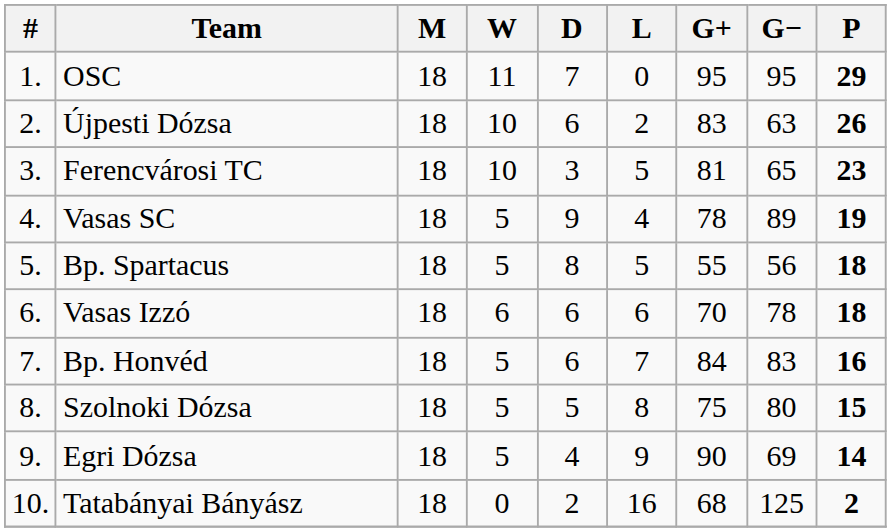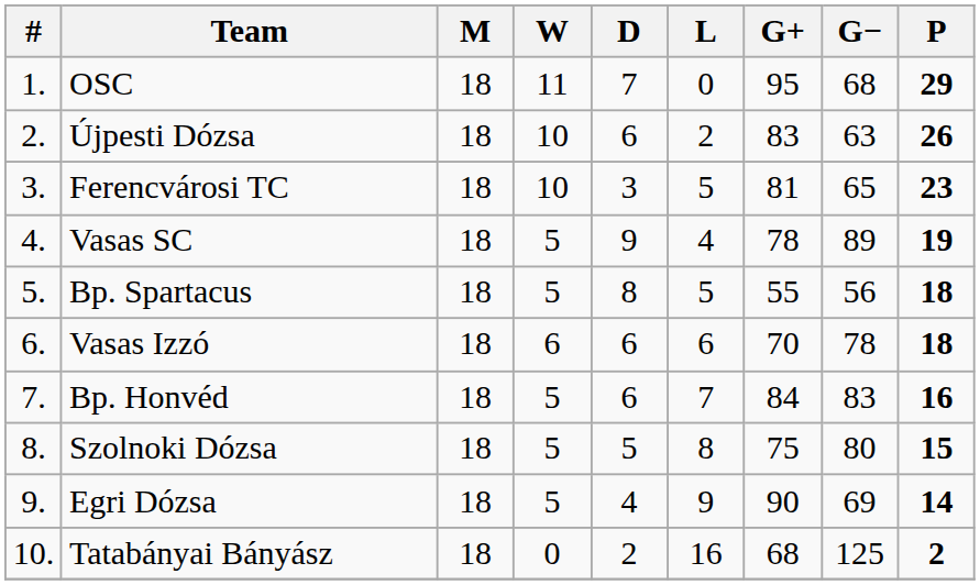 <table class="wikitable" style="text-align: center;">
 <tr>
 <th width="15">#</th>
 <th width="175">Team</th>
 <th width="30">M</th>
 <th width="30">W</th>
 <th width="30">D</th>
 <th width="30">L</th>
 <th width="30">G+</th>
 <th width="30">G−</th>
 <th width="30">P</th>
 </tr>
 <tr>
 <td>1.</td>
 <td align="left">OSC</td>
 <td>18</td>
 <td>11</td>
 <td>7</td>
 <td>0</td>
 <td>95</td>
-<td>95</td>
+<td>68</td>
 <td><strong>29</strong></td>
 </tr>
 <tr>
 <td>2.</td>
 <td align="left">Újpesti Dózsa</td>
 <td>18</td>
 <td>10</td>
 <td>6</td>
 <td>2</td>
 <td>83</td>
 <td>63</td>
 <td><strong>26</strong></td>
 </tr>
 <tr>
 <td>3.</td>
 <td align="left">Ferencvárosi TC</td>
 <td>18</td>
 <td>10</td>
 <td>3</td>
 <td>5</td>
 <td>81</td>
 <td>65</td>
 <td><strong>23</strong></td>
 </tr>
 <tr>
 <td>4.</td>
 <td align="left">Vasas SC</td>
 <td>18</td>
 <td>5</td>
 <td>9</td>
 <td>4</td>
 <td>78</td>
 <td>89</td>
 <td><strong>19</strong></td>
 </tr>
 <tr>
 <td>5.</td>
 <td align="left">Bp. Spartacus</td>
 <td>18</td>
 <td>5</td>
 <td>8</td>
 <td>5</td>
 <td>55</td>
 <td>56</td>
 <td><strong>18</strong></td>
 </tr>
 <tr>
 <td>6.</td>
 <td align="left">Vasas Izzó</td>
 <td>18</td>
 <td>6</td>
 <td>6</td>
 <td>6</td>
 <td>70</td>
 <td>78</td>
 <td><strong>18</strong></td>
 </tr>
 <tr>
 <td>7.</td>
 <td align="left">Bp. Honvéd</td>
 <td>18</td>
 <td>5</td>
 <td>6</td>
 <td>7</td>
 <td>84</td>
 <td>83</td>
 <td><strong>16</strong></td>
 </tr>
 <tr>
 <td>8.</td>
 <td align="left">Szolnoki Dózsa</td>
 <td>18</td>
 <td>5</td>
 <td>5</td>
 <td>8</td>
 <td>75</td>
 <td>80</td>
 <td><strong>15</strong></td>
 </tr>
 <tr>
 <td>9.</td>
 <td align="left">Egri Dózsa</td>
 <td>18</td>
 <td>5</td>
 <td>4</td>
 <td>9</td>
 <td>90</td>
 <td>69</td>
 <td><strong>14</strong></td>
 </tr>
 <tr>
 <td>10.</td>
 <td align="left">Tatabányai Bányász</td>
 <td>18</td>
 <td>0</td>
 <td>2</td>
 <td>16</td>
 <td>68</td>
 <td>125</td>
 <td><strong>2</strong></td>
 </tr>
 <tr>
 </tr>
 </table>
